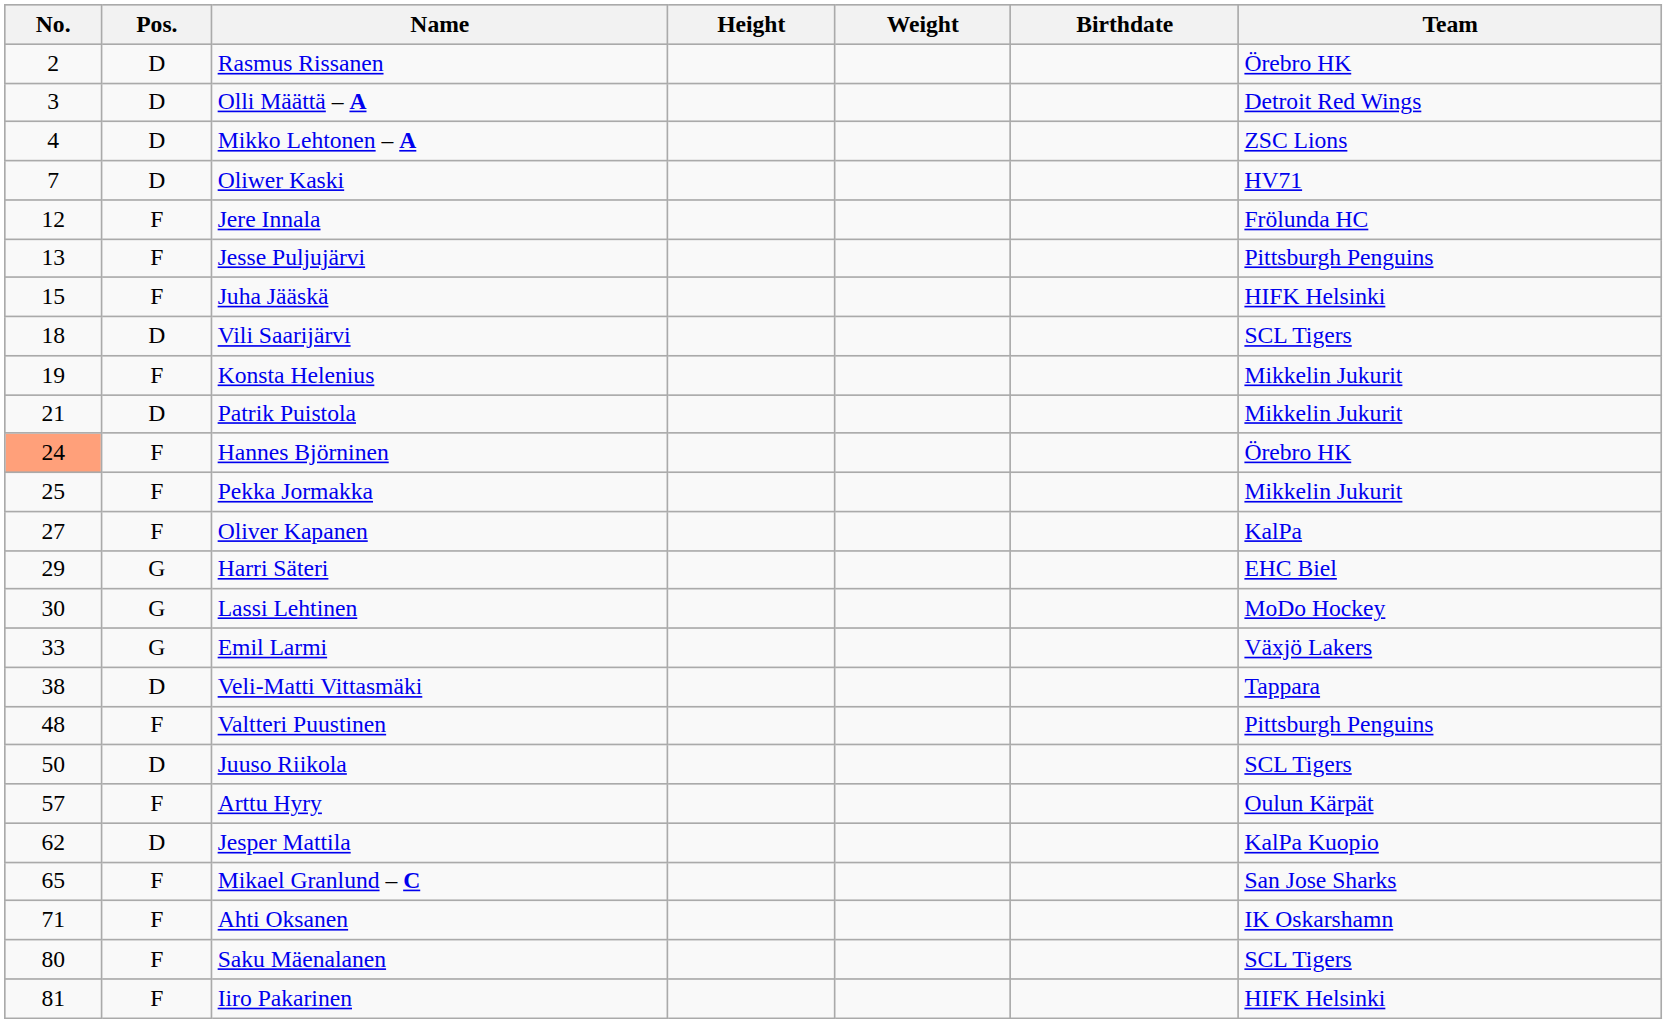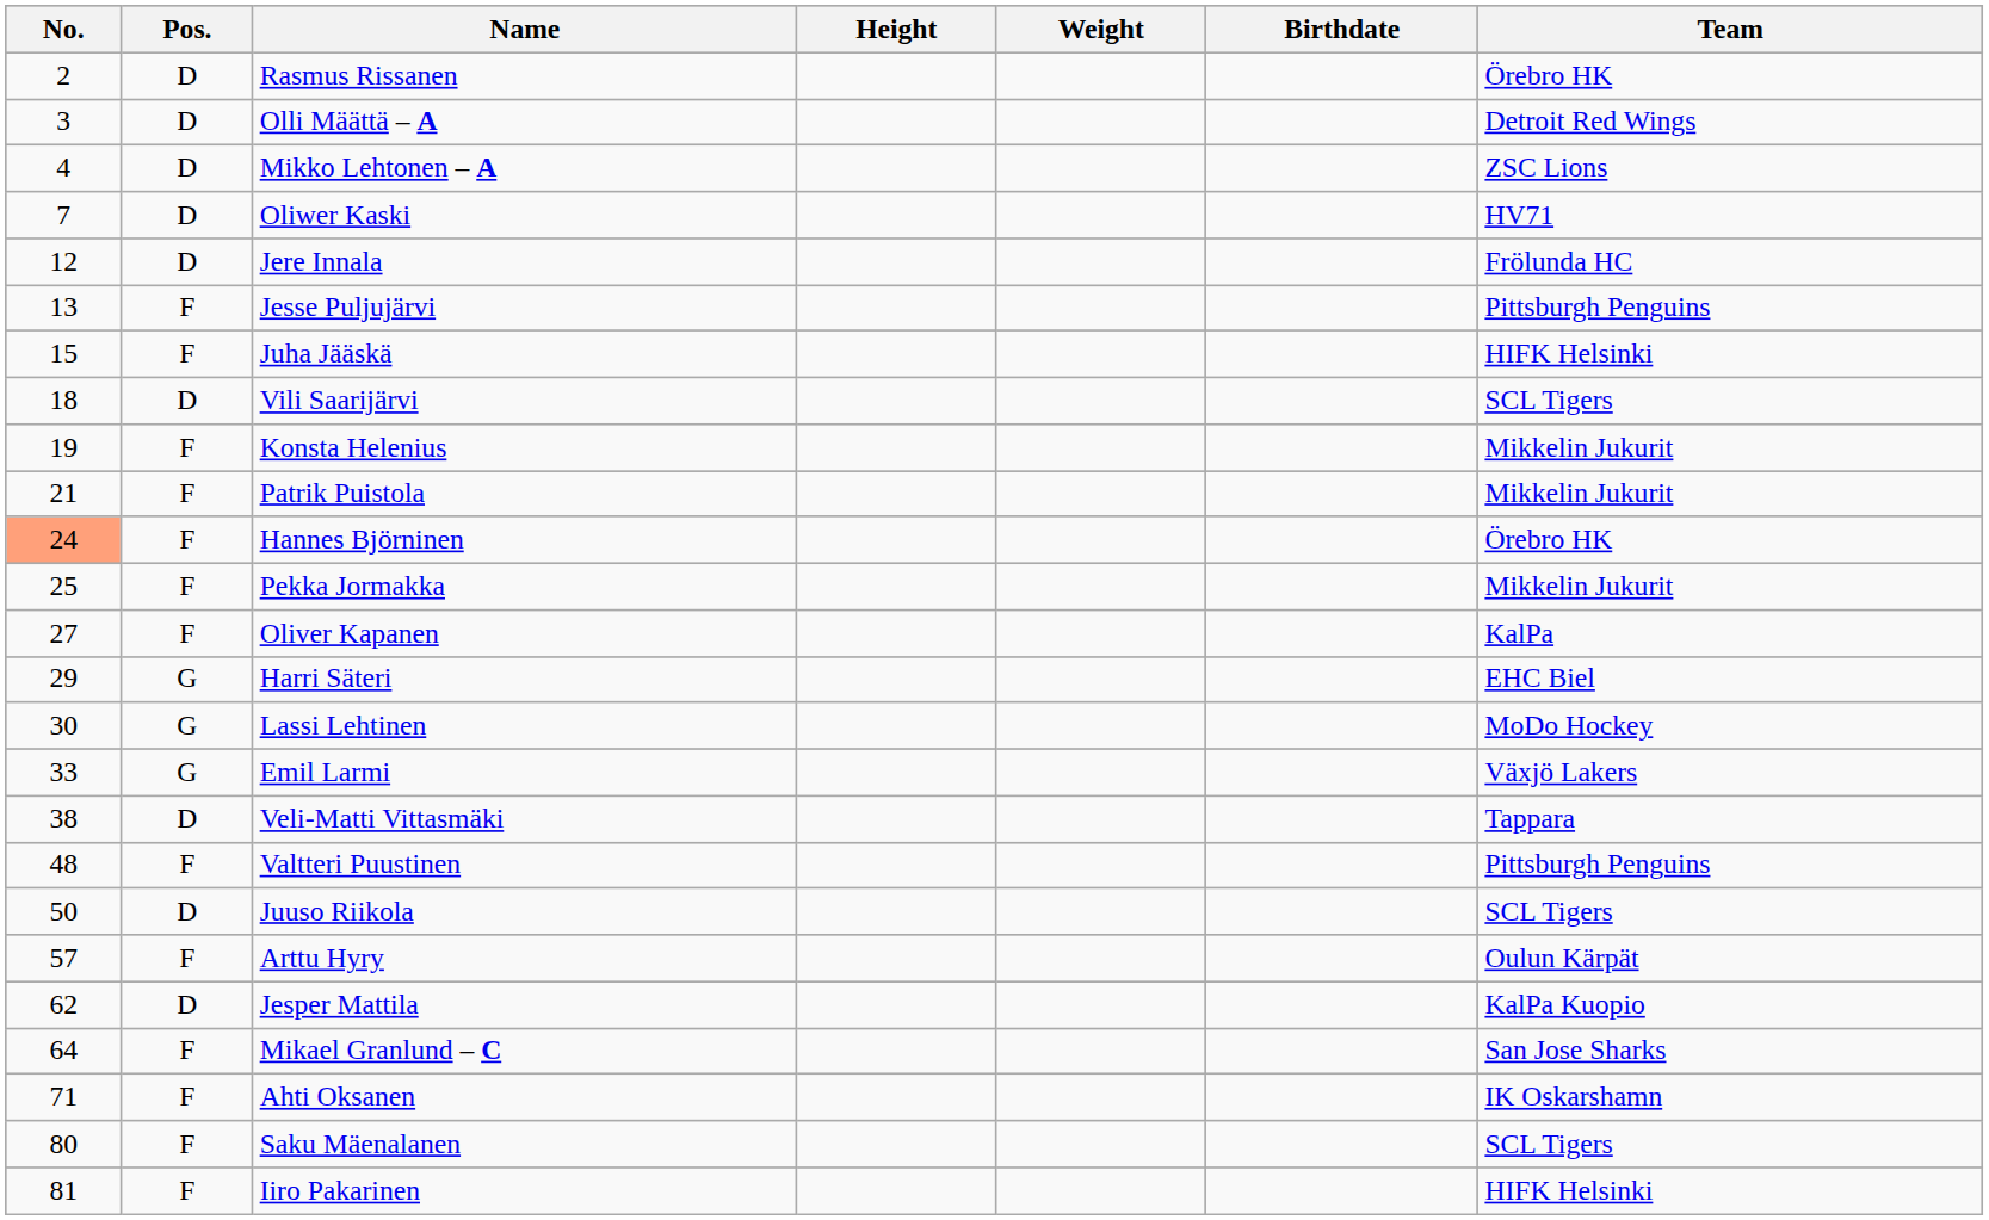 <table class="wikitable sortable" width="80%" style="font-size: 90%; text-align: center;">
 <tr>
 <th>No.</th>
 <th>Pos.</th>
 <th>Name</th>
 <th>Height</th>
 <th>Weight</th>
 <th>Birthdate</th>
 <th>Team</th>
 </tr>
 <tr>
 <td>2</td>
 <td>D</td>
 <td align=left><a href='#'>Rasmus Rissanen</a></td>
 <td></td>
 <td></td>
 <td></td>
 <td style="text-align:left;"> <a href='#'>Örebro HK</a></td>
 </tr>
 <tr>
 <td>3</td>
 <td>D</td>
 <td align=left><a href='#'>Olli Määttä</a> – <strong><a href='#'>A</a></strong></td>
 <td></td>
 <td></td>
 <td></td>
 <td align=left> <a href='#'>Detroit Red Wings</a></td>
 </tr>
 <tr>
 <td>4</td>
 <td>D</td>
 <td align=left><a href='#'>Mikko Lehtonen</a> – <strong><a href='#'>A</a></strong></td>
 <td></td>
 <td></td>
 <td></td>
 <td align=left> <a href='#'>ZSC Lions</a></td>
 </tr>
 <tr>
 <td>7</td>
 <td>D</td>
 <td align=left><a href='#'>Oliwer Kaski</a></td>
 <td></td>
 <td></td>
 <td></td>
 <td align=left> <a href='#'>HV71</a></td>
 </tr>
 <tr>
 <td>12</td>
-<td>F</td>
+<td>D</td>
 <td align=left><a href='#'>Jere Innala</a></td>
 <td></td>
 <td></td>
 <td></td>
 <td align=left> <a href='#'>Frölunda HC</a></td>
 </tr>
 <tr>
 <td>13</td>
 <td>F</td>
 <td align=left><a href='#'>Jesse Puljujärvi</a></td>
 <td></td>
 <td></td>
 <td></td>
 <td style="text-align:left;"> <a href='#'>Pittsburgh Penguins</a></td>
 </tr>
 <tr>
 <td>15</td>
 <td>F</td>
 <td align=left><a href='#'>Juha Jääskä</a></td>
 <td></td>
 <td></td>
 <td></td>
 <td align=left> <a href='#'>HIFK Helsinki</a></td>
 </tr>
 <tr>
 <td>18</td>
 <td>D</td>
 <td align=left><a href='#'>Vili Saarijärvi</a></td>
 <td></td>
 <td></td>
 <td></td>
 <td align=left> <a href='#'>SCL Tigers</a></td>
 </tr>
 <tr>
 <td>19</td>
 <td>F</td>
 <td align=left><a href='#'>Konsta Helenius</a></td>
 <td></td>
 <td></td>
 <td></td>
 <td align=left> <a href='#'>Mikkelin Jukurit</a></td>
 </tr>
 <tr>
 <td>21</td>
-<td>D</td>
+<td>F</td>
 <td align=left><a href='#'>Patrik Puistola</a></td>
 <td></td>
 <td></td>
 <td></td>
 <td align=left> <a href='#'>Mikkelin Jukurit</a></td>
 </tr>
 <tr>
 <td style="background: lightsalmon;">24</td>
 <td>F</td>
 <td align=left><a href='#'>Hannes Björninen</a></td>
 <td></td>
 <td></td>
 <td></td>
 <td style="text-align:left;"> <a href='#'>Örebro HK</a></td>
 </tr>
 <tr>
 <td>25</td>
 <td>F</td>
 <td align=left><a href='#'>Pekka Jormakka</a></td>
 <td></td>
 <td></td>
 <td></td>
 <td align=left> <a href='#'>Mikkelin Jukurit</a></td>
 </tr>
 <tr>
 <td>27</td>
 <td>F</td>
 <td align=left><a href='#'>Oliver Kapanen</a></td>
 <td></td>
 <td></td>
 <td></td>
 <td style="text-align:left;"> <a href='#'>KalPa</a></td>
 </tr>
 <tr>
 <td>29</td>
 <td>G</td>
 <td align=left><a href='#'>Harri Säteri</a></td>
 <td></td>
 <td></td>
 <td></td>
 <td style="text-align:left;"> <a href='#'>EHC Biel</a></td>
 </tr>
 <tr>
 <td>30</td>
 <td>G</td>
 <td align=left><a href='#'>Lassi Lehtinen</a></td>
 <td></td>
 <td></td>
 <td></td>
 <td style="text-align:left;"> <a href='#'>MoDo Hockey</a></td>
 </tr>
 <tr>
 <td>33</td>
 <td>G</td>
 <td align=left><a href='#'>Emil Larmi</a></td>
 <td></td>
 <td></td>
 <td></td>
 <td style="text-align:left;"> <a href='#'>Växjö Lakers</a></td>
 </tr>
 <tr>
 <td>38</td>
 <td>D</td>
 <td align=left><a href='#'>Veli-Matti Vittasmäki</a></td>
 <td></td>
 <td></td>
 <td></td>
 <td align=left> <a href='#'>Tappara</a></td>
 </tr>
 <tr>
 <td>48</td>
 <td>F</td>
 <td align=left><a href='#'>Valtteri Puustinen</a></td>
 <td></td>
 <td></td>
 <td></td>
 <td align=left> <a href='#'>Pittsburgh Penguins</a></td>
 </tr>
 <tr>
 <td>50</td>
 <td>D</td>
 <td align=left><a href='#'>Juuso Riikola</a></td>
 <td></td>
 <td></td>
 <td></td>
 <td style="text-align:left;"> <a href='#'>SCL Tigers</a></td>
 </tr>
 <tr>
 <td>57</td>
 <td>F</td>
 <td align=left><a href='#'>Arttu Hyry</a></td>
 <td></td>
 <td></td>
 <td></td>
 <td style="text-align:left;"> <a href='#'>Oulun Kärpät</a></td>
 </tr>
 <tr>
 <td>62</td>
 <td>D</td>
 <td align=left><a href='#'>Jesper Mattila</a></td>
 <td></td>
 <td></td>
 <td></td>
 <td align=left> <a href='#'>KalPa Kuopio</a></td>
 </tr>
 <tr>
-<td>65</td>
+<td>64</td>
 <td>F</td>
 <td align=left><a href='#'>Mikael Granlund</a> – <strong><a href='#'>C</a></strong></td>
 <td></td>
 <td></td>
 <td></td>
 <td align=left> <a href='#'>San Jose Sharks</a></td>
 </tr>
 <tr>
 <td>71</td>
 <td>F</td>
 <td align=left><a href='#'>Ahti Oksanen</a></td>
 <td></td>
 <td></td>
 <td></td>
 <td style="text-align:left;"> <a href='#'>IK Oskarshamn</a></td>
 </tr>
 <tr>
 <td>80</td>
 <td>F</td>
 <td align=left><a href='#'>Saku Mäenalanen</a></td>
 <td></td>
 <td></td>
 <td></td>
 <td style="text-align:left;"> <a href='#'>SCL Tigers</a></td>
 </tr>
 <tr>
 <td>81</td>
 <td>F</td>
 <td align=left><a href='#'>Iiro Pakarinen</a></td>
 <td></td>
 <td></td>
 <td></td>
 <td align=left> <a href='#'>HIFK Helsinki</a></td>
 </tr>
 </table>
